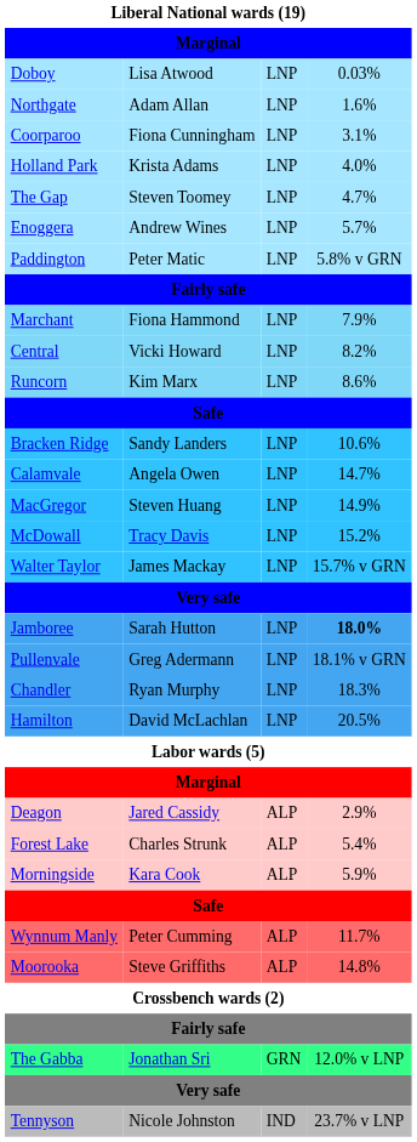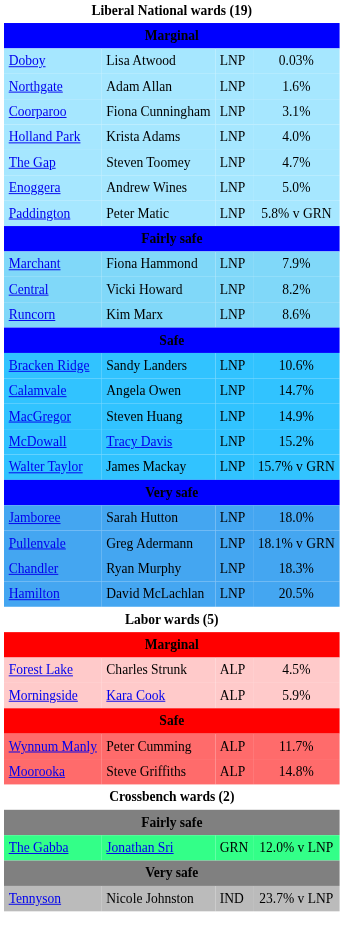 <table class="toccolours" cellpadding="5" cellspacing="0" style="float:left; margin-right:.5em; margin-top:.4em; font-size:90%;">
 <tr>
 <td colspan="4" style="text-align:center;"><strong>Liberal National wards (19)</strong></td>
 </tr>
 <tr>
 <td colspan="4"  style="text-align:center; background:blue;"><span><strong>Marginal</strong></span></td>
 </tr>
 <tr>
 <td style="text-align:left; background:#a6e7ff;"><a href='#'>Doboy</a></td>
 <td style="text-align:left; background:#a6e7ff;">Lisa Atwood</td>
 <td style="text-align:left; background:#a6e7ff;">LNP</td>
 <td style="text-align:center; background:#a6e7ff;">0.03%</td>
 </tr>
 <tr>
 <td style="text-align:left; background:#a6e7ff;"><a href='#'>Northgate</a></td>
 <td style="text-align:left; background:#a6e7ff;">Adam Allan</td>
 <td style="text-align:left; background:#a6e7ff;">LNP</td>
 <td style="text-align:center; background:#a6e7ff;">1.6%</td>
 </tr>
 <tr>
 <td style="text-align:left; background:#a6e7ff;"><a href='#'>Coorparoo</a></td>
 <td style="text-align:left; background:#a6e7ff;">Fiona Cunningham</td>
 <td style="text-align:left; background:#a6e7ff;">LNP</td>
 <td style="text-align:center; background:#a6e7ff;">3.1%</td>
 </tr>
 <tr>
 <td style="text-align:left; background:#a6e7ff;"><a href='#'>Holland Park</a></td>
 <td style="text-align:left; background:#a6e7ff;">Krista Adams</td>
 <td style="text-align:left; background:#a6e7ff;">LNP</td>
 <td style="text-align:center; background:#a6e7ff;">4.0%</td>
 </tr>
 <tr>
 <td style="text-align:left; background:#a6e7ff;"><a href='#'>The Gap</a></td>
 <td style="text-align:left; background:#a6e7ff;">Steven Toomey</td>
 <td style="text-align:left; background:#a6e7ff;">LNP</td>
 <td style="text-align:center; background:#a6e7ff;">4.7%</td>
 </tr>
 <tr>
 <td style="text-align:left; background:#a6e7ff;"><a href='#'>Enoggera</a></td>
 <td style="text-align:left; background:#a6e7ff;">Andrew Wines</td>
 <td style="text-align:left; background:#a6e7ff;">LNP</td>
-<td style="text-align:center; background:#a6e7ff;">5.7%</td>
+<td style="text-align:center; background:#a6e7ff;">5.0%</td>
 </tr>
 <tr>
 <td style="text-align:left; background:#a6e7ff;"><a href='#'>Paddington</a></td>
 <td style="text-align:left; background:#a6e7ff;">Peter Matic</td>
 <td style="text-align:left; background:#a6e7ff;">LNP</td>
 <td style="text-align:center; background:#a6e7ff;">5.8% v GRN</td>
 </tr>
 <tr>
 <td colspan="4"  style="text-align:center; background:blue;"><span><strong>Fairly safe</strong></span></td>
 </tr>
 <tr>
 <td style="text-align:left; background:#80d8f9;"><a href='#'>Marchant</a></td>
 <td style="text-align:left; background:#80d8f9;">Fiona Hammond</td>
 <td style="text-align:left; background:#80d8f9;">LNP</td>
 <td style="text-align:center; background:#80d8f9;">7.9%</td>
 </tr>
 <tr>
 <td style="text-align:left; background:#80d8f9;"><a href='#'>Central</a></td>
 <td style="text-align:left; background:#80d8f9;">Vicki Howard</td>
 <td style="text-align:left; background:#80d8f9;">LNP</td>
 <td style="text-align:center; background:#80d8f9;">8.2%</td>
 </tr>
 <tr>
 <td style="text-align:left; background:#80d8f9;"><a href='#'>Runcorn</a></td>
 <td style="text-align:left; background:#80d8f9;">Kim Marx</td>
 <td style="text-align:left; background:#80d8f9;">LNP</td>
 <td style="text-align:center; background:#80d8f9;">8.6%</td>
 </tr>
 <tr>
 <td colspan="4"  style="text-align:center; background:blue;"><span><strong>Safe</strong></span></td>
 </tr>
 <tr>
 <td style="text-align:left; background:#31c3ff;"><a href='#'>Bracken Ridge</a></td>
 <td style="text-align:left; background:#31c3ff;">Sandy Landers</td>
 <td style="text-align:left; background:#31c3ff;">LNP</td>
 <td style="text-align:center; background:#31c3ff;">10.6%</td>
 </tr>
 <tr>
 <td style="text-align:left; background:#31c3ff;"><a href='#'>Calamvale</a></td>
 <td style="text-align:left; background:#31c3ff;">Angela Owen</td>
 <td style="text-align:left; background:#31c3ff;">LNP</td>
 <td style="text-align:center; background:#31c3ff;">14.7%</td>
 </tr>
 <tr>
 <td style="text-align:left; background:#31c3ff;"><a href='#'>MacGregor</a></td>
 <td style="text-align:left; background:#31c3ff;">Steven Huang</td>
 <td style="text-align:left; background:#31c3ff;">LNP</td>
 <td style="text-align:center; background:#31c3ff;">14.9%</td>
 </tr>
 <tr>
 <td style="text-align:left; background:#31c3ff;"><a href='#'>McDowall</a></td>
 <td style="text-align:left; background:#31c3ff;"><a href='#'>Tracy Davis</a></td>
 <td style="text-align:left; background:#31c3ff;">LNP</td>
 <td style="text-align:center; background:#31c3ff;">15.2%</td>
 </tr>
 <tr>
 <td style="text-align:left; background:#31c3ff;"><a href='#'>Walter Taylor</a></td>
 <td style="text-align:left; background:#31c3ff;">James Mackay</td>
 <td style="text-align:left; background:#31c3ff;">LNP</td>
 <td style="text-align:center; background:#31c3ff;">15.7% v GRN</td>
 </tr>
 <tr>
 <td colspan="4"  style="text-align:center; background:blue;"><span><strong>Very safe</strong></span></td>
 </tr>
 <tr>
 <td style="text-align:left; background:#44a6f1;"><a href='#'>Jamboree</a></td>
 <td style="text-align:left; background:#44a6f1;">Sarah Hutton</td>
 <td style="text-align:left; background:#44a6f1;">LNP</td>
-<td style="text-align:center; background:#44a6f1;"><strong>18.0%</strong></td>
+<td style="text-align:center; background:#44a6f1;">18.0%</td>
 </tr>
 <tr>
 <td style="text-align:left; background:#44a6f1;"><a href='#'>Pullenvale</a></td>
 <td style="text-align:left; background:#44a6f1;">Greg Adermann</td>
 <td style="text-align:left; background:#44a6f1;">LNP</td>
 <td style="text-align:center; background:#44a6f1;">18.1% v GRN</td>
 </tr>
 <tr>
 <td style="text-align:left; background:#44a6f1;"><a href='#'>Chandler</a></td>
 <td style="text-align:left; background:#44a6f1;">Ryan Murphy</td>
 <td style="text-align:left; background:#44a6f1;">LNP</td>
 <td style="text-align:center; background:#44a6f1;">18.3%</td>
 </tr>
 <tr>
 <td style="text-align:left; background:#44a6f1;"><a href='#'>Hamilton</a></td>
 <td style="text-align:left; background:#44a6f1;">David McLachlan</td>
 <td style="text-align:left; background:#44a6f1;">LNP</td>
 <td style="text-align:center; background:#44a6f1;">20.5%</td>
 </tr>
 <tr>
 <td colspan="4" style="text-align:center;"><strong>Labor wards (5)</strong></td>
 </tr>
 <tr>
 <td colspan="4"  style="text-align:center; background:red;"><span><strong>Marginal</strong></span></td>
 </tr>
 <tr>
-<td style="text-align:left; background:#ffcaca;"><a href='#'>Deagon</a></td>
-<td style="text-align:left; background:#ffcaca;"><a href='#'>Jared Cassidy</a></td>
-<td style="text-align:left; background:#ffcaca;">ALP</td>
-<td style="text-align:center; background:#ffcaca;">2.9%</td>
-</tr>
-<tr>
 <td style="text-align:left; background:#ffcaca;"><a href='#'>Forest Lake</a></td>
 <td style="text-align:left; background:#ffcaca;">Charles Strunk</td>
 <td style="text-align:left; background:#ffcaca;">ALP</td>
-<td style="text-align:center; background:#ffcaca;">5.4%</td>
+<td style="text-align:center; background:#ffcaca;">4.5%</td>
 </tr>
 <tr>
 <td style="text-align:left; background:#ffcaca;"><a href='#'>Morningside</a></td>
 <td style="text-align:left; background:#ffcaca;"><a href='#'>Kara Cook</a></td>
 <td style="text-align:left; background:#ffcaca;">ALP</td>
 <td style="text-align:center; background:#ffcaca;">5.9%</td>
 </tr>
 <tr>
 <td colspan="4"  style="text-align:center; background:red;"><span><strong>Safe</strong></span></td>
 </tr>
 <tr>
 <td style="text-align:left; background:#ff6b6b;"><a href='#'>Wynnum Manly</a></td>
 <td style="text-align:left; background:#ff6b6b;">Peter Cumming</td>
 <td style="text-align:left; background:#ff6b6b;">ALP</td>
 <td style="text-align:center; background:#ff6b6b;">11.7%</td>
 </tr>
 <tr>
 <td style="text-align:left; background:#ff6b6b;"><a href='#'>Moorooka</a></td>
 <td style="text-align:left; background:#ff6b6b;">Steve Griffiths</td>
 <td style="text-align:left; background:#ff6b6b;">ALP</td>
 <td style="text-align:center; background:#ff6b6b;">14.8%</td>
 </tr>
 <tr>
 <td colspan="4" style="text-align:center;"><strong>Crossbench wards (2)</strong></td>
 </tr>
 <tr>
 <td colspan="4"  style="text-align:center; background:gray;"><span><strong>Fairly safe</strong></span></td>
 </tr>
 <tr>
 <td style="text-align:left; background:#33ff88;"><a href='#'>The Gabba</a></td>
 <td style="text-align:left; background:#33ff88;"><a href='#'>Jonathan Sri</a></td>
 <td style="text-align:left; background:#33ff88;">GRN</td>
 <td style="text-align:center; background:#33ff88;">12.0% v LNP</td>
 </tr>
 <tr>
 <td colspan="4"  style="text-align:center; background:gray;"><span><strong>Very safe</strong></span></td>
 </tr>
 <tr>
 <td style="text-align:left; background:#bbbbbb;"><a href='#'>Tennyson</a></td>
 <td style="text-align:left; background:#bbbbbb;">Nicole Johnston</td>
 <td style="text-align:left; background:#bbbbbb;">IND</td>
 <td style="text-align:center; background:#bbbbbb;">23.7% v LNP</td>
 </tr>
 </table>
